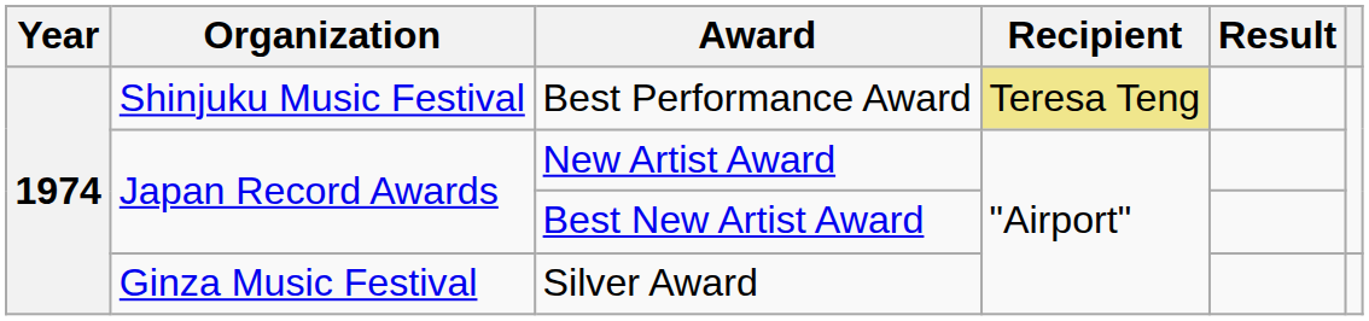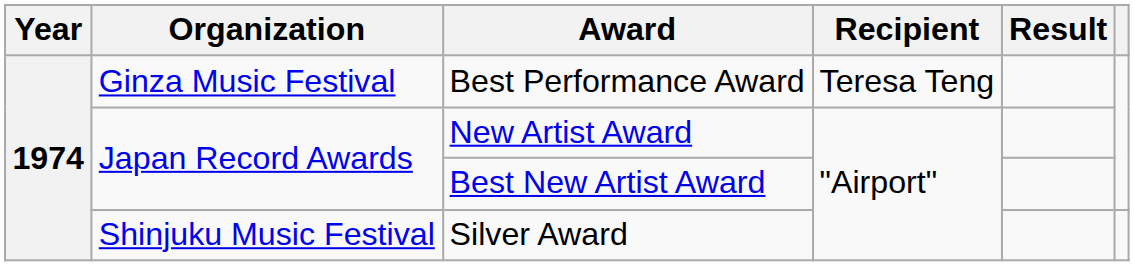 <table class="sortable wikitable plainrowheaders">
 <tr>
 <th scope="col" class="unsortable">Year</th>
 <th scope="col">Organization</th>
 <th scope="col">Award</th>
 <th scope="col">Recipient</th>
 <th scope="col">Result</th>
 <th class="unsortable"></th>
 </tr>
 <tr>
 <th rowspan="4" scope="row">1974</th>
-<td><a href='#'>Shinjuku Music Festival</a></td>
+<td><a href='#'>Ginza Music Festival</a></td>
 <td>Best Performance Award</td>
-<td style="background: khaki;">Teresa Teng</td>
+<td>Teresa Teng</td>
 <td></td>
 <td rowspan="3" align="center"></td>
 </tr>
 <tr>
 <td rowspan="2"><a href='#'>Japan Record Awards</a></td>
 <td><a href='#'>New Artist Award</a></td>
 <td rowspan="3">"Airport"</td>
 <td></td>
 </tr>
 <tr>
 <td><a href='#'>Best New Artist Award</a></td>
 <td></td>
 </tr>
 <tr>
-<td><a href='#'>Ginza Music Festival</a></td>
+<td><a href='#'>Shinjuku Music Festival</a></td>
 <td>Silver Award</td>
 <td></td>
 <td align="center"></td>
 </tr>
 </table>
